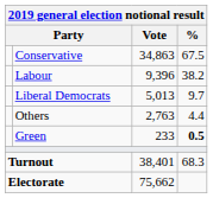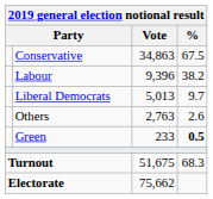 <table class="wikitable">
 <tr>
 <th colspan="4"><a href='#'>2019 general election</a> notional result</th>
 </tr>
 <tr>
 <th bgcolor="#DDDDFF" width="130px" colspan="2">Party</th>
 <th bgcolor="#DDDDFF" width="50px">Vote</th>
 <th bgcolor="#DDDDFF" width="30px">%</th>
 </tr>
 <tr>
 <td></td>
 <td><a href='#'>Conservative</a></td>
 <td align=right>34,863</td>
 <td align=right>67.5</td>
 </tr>
 <tr>
 <td></td>
 <td><a href='#'>Labour</a></td>
 <td align=right>9,396</td>
 <td align=right>38.2</td>
 </tr>
 <tr>
 <td></td>
 <td><a href='#'>Liberal Democrats</a></td>
 <td align=right>5,013</td>
 <td align=right>9.7</td>
 </tr>
 <tr>
 <td></td>
 <td>Others</td>
 <td align=right>2,763</td>
-<td align=right>4.4</td>
+<td align=right>2.6</td>
 </tr>
 <tr>
 <td></td>
 <td><a href='#'>Green</a></td>
 <td align=right>233</td>
 <td align=right><strong>0.5</strong></td>
 </tr>
 <tr>
 <td colspan="4" bgcolor="#EAECF0"></td>
 </tr>
 <tr>
 <td colspan="2"><strong>Turnout</strong></td>
-<td align=right>38,401</td>
+<td align=right>51,675</td>
 <td align=right>68.3</td>
 </tr>
 <tr>
 <td colspan="2"><strong>Electorate</strong></td>
 <td align=right>75,662</td>
 </tr>
 </table>
